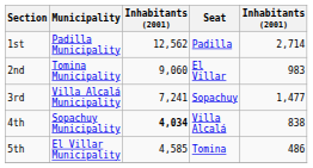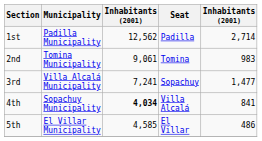 <table class="wikitable" border="1" style="width:45%;" border="1">
 <tr bgcolor=#EFEFEF>
 <th><strong>Section</strong></th>
 <th><strong>Municipality</strong></th>
 <th><strong>Inhabitants</strong>  <small> (2001) </small> </th>
 <th><strong>Seat</strong></th>
 <th><strong>Inhabitants</strong>  <small> (2001) </small></th>
 </tr>
 <tr>
 <td>1st</td>
 <td><a href='#'>Padilla Municipality</a></td>
 <td align="right">12,562</td>
 <td><a href='#'>Padilla</a></td>
 <td align="right">2,714</td>
 </tr>
 <tr>
 <td>2nd</td>
 <td><a href='#'>Tomina Municipality</a></td>
-<td align="right">9,060</td>
-<td><a href='#'>El Villar</a></td>
+<td align="right">9,061</td>
+<td><a href='#'>Tomina</a></td>
 <td align="right">983</td>
 </tr>
 <tr>
 <td>3rd</td>
 <td><a href='#'>Villa Alcalá Municipality</a></td>
 <td align="right">7,241</td>
 <td><a href='#'>Sopachuy</a></td>
 <td align="right">1,477</td>
 </tr>
 <tr>
 <td>4th</td>
 <td><a href='#'>Sopachuy Municipality</a></td>
 <td align="right"><strong>4,034</strong></td>
 <td><a href='#'>Villa Alcalá</a></td>
-<td align="right">838</td>
+<td align="right">841</td>
 </tr>
 <tr>
 <td>5th</td>
 <td><a href='#'>El Villar Municipality</a></td>
 <td align="right">4,585</td>
-<td><a href='#'>Tomina</a></td>
+<td><a href='#'>El Villar</a></td>
 <td align="right">486</td>
 </tr>
 <tr>
 </tr>
 </table>
